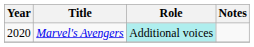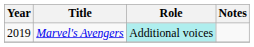 <table class="wikitable sortable">
 <tr>
 <th>Year</th>
 <th>Title</th>
 <th>Role</th>
 <th class="unsortable">Notes</th>
 </tr>
 <tr>
-<td>2020</td>
+<td>2019</td>
 <td><em><a href='#'>Marvel's Avengers</a></em></td>
 <td style="background: paleturquoise;">Additional voices</td>
 <td></td>
 </tr>
 <tr>
 </tr>
 </table>
